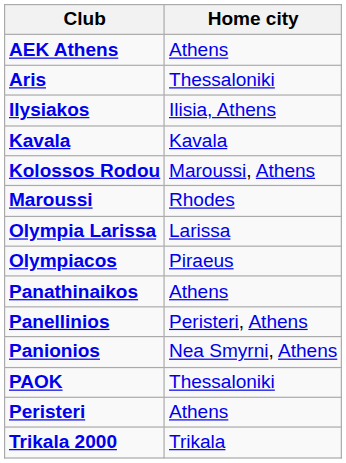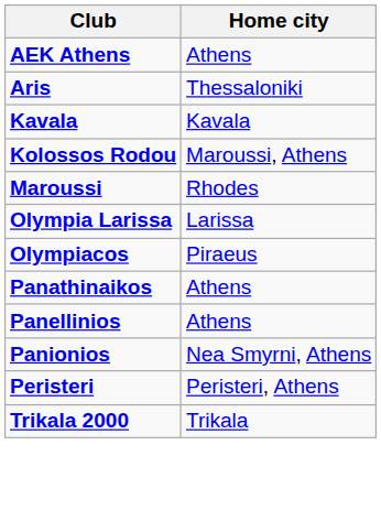 <table class="wikitable">
 <tr>
 <th>Club</th>
 <th>Home city</th>
 </tr>
 <tr>
 <td align="left"><strong><a href='#'>AEK Athens</a></strong></td>
 <td><a href='#'>Athens</a></td>
 </tr>
 <tr>
 <td align="left"><strong><a href='#'>Aris</a></strong></td>
 <td><a href='#'>Thessaloniki</a></td>
-</tr>
-<tr>
-<td align="left"><strong><a href='#'>Ilysiakos</a></strong></td>
-<td><a href='#'>Ilisia, Athens</a></td>
 </tr>
 <tr>
 <td align="left"><strong><a href='#'>Kavala</a></strong></td>
 <td><a href='#'>Kavala</a></td>
 </tr>
 <tr>
 <td align="left"><strong><a href='#'>Kolossos Rodou</a></strong></td>
 <td><a href='#'>Maroussi</a>, <a href='#'>Athens</a></td>
 </tr>
 <tr>
 <td align="left"><strong><a href='#'>Maroussi</a></strong></td>
 <td><a href='#'>Rhodes</a></td>
 </tr>
 <tr>
 <td align="left"><strong><a href='#'>Olympia Larissa</a></strong></td>
 <td><a href='#'>Larissa</a></td>
 </tr>
 <tr>
 <td align="left"><strong><a href='#'>Olympiacos</a></strong></td>
 <td><a href='#'>Piraeus</a></td>
 </tr>
 <tr>
 <td align="left"><strong><a href='#'>Panathinaikos</a></strong></td>
 <td><a href='#'>Athens</a></td>
 </tr>
 <tr>
 <td align="left"><strong><a href='#'>Panellinios</a></strong></td>
-<td><a href='#'>Peristeri</a>, <a href='#'>Athens</a></td>
+<td><a href='#'>Athens</a></td>
 </tr>
 <tr>
 <td align="left"><strong><a href='#'>Panionios</a></strong></td>
 <td><a href='#'>Nea Smyrni</a>, <a href='#'>Athens</a></td>
 </tr>
 <tr>
-<td align="left"><strong><a href='#'>PAOK</a></strong></td>
-<td><a href='#'>Thessaloniki</a></td>
-</tr>
-<tr>
 <td align="left"><strong><a href='#'>Peristeri</a></strong></td>
-<td><a href='#'>Athens</a></td>
+<td><a href='#'>Peristeri</a>, <a href='#'>Athens</a></td>
 </tr>
 <tr>
 <td align="left"><strong><a href='#'>Trikala 2000</a></strong></td>
 <td><a href='#'>Trikala</a></td>
 </tr>
 </table>
